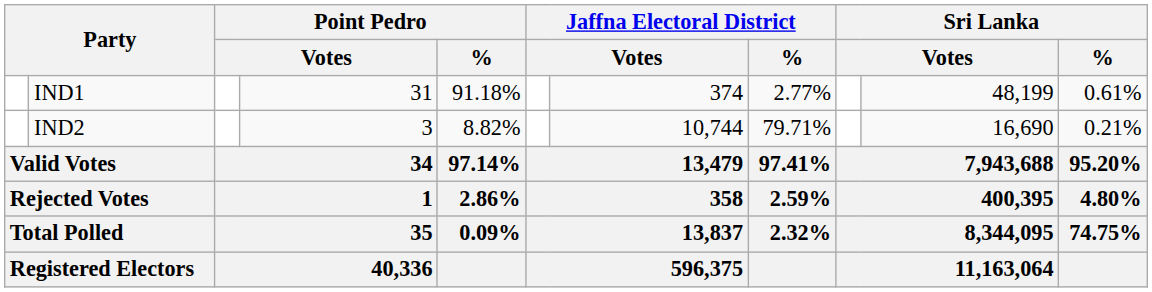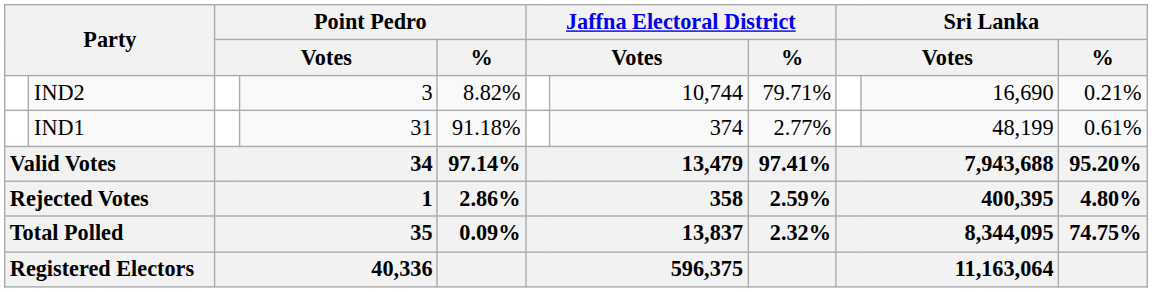 <table class="wikitable">
 <tr>
 <th colspan="2" width="144px"rowspan="2">Party</th>
 <th colspan="3" width="216px">Point Pedro</th>
 <th colspan="3" width="216px"><a href='#'>Jaffna Electoral District</a></th>
 <th colspan="3" width="216px">Sri Lanka</th>
 </tr>
 <tr>
 <th colspan="2" width="144px">Votes</th>
 <th>%</th>
 <th colspan="2" width="144px">Votes</th>
 <th>%</th>
 <th colspan="2" width="144px">Votes</th>
 <th>%</th>
 </tr>
 <tr>
 <td style="background-color:white;" width="10px"></td>
+<td style="text-align:left;">IND2</td>
+<td style="background-color:white;" width="10px"></td>
+<td style="text-align:right;">3</td>
+<td style="text-align:right;">8.82%</td>
+<td style="background-color:white;" width="10px"></td>
+<td style="text-align:right;">10,744</td>
+<td style="text-align:right;">79.71%</td>
+<td style="background-color:white;" width="10px"></td>
+<td style="text-align:right;">16,690</td>
+<td style="text-align:right;">0.21%</td>
+</tr>
+<tr>
+<td style="background-color:white;" width="10px"></td>
 <td style="text-align:left;">IND1</td>
 <td style="background-color:white;" width="10px"></td>
 <td style="text-align:right;">31</td>
 <td style="text-align:right;">91.18%</td>
 <td style="background-color:white;" width="10px"></td>
 <td style="text-align:right;">374</td>
 <td style="text-align:right;">2.77%</td>
 <td style="background-color:white;" width="10px"></td>
 <td style="text-align:right;">48,199</td>
 <td style="text-align:right;">0.61%</td>
-</tr>
-<tr>
-<td style="background-color:white;" width="10px"></td>
-<td style="text-align:left;">IND2</td>
-<td style="background-color:white;" width="10px"></td>
-<td style="text-align:right;">3</td>
-<td style="text-align:right;">8.82%</td>
-<td style="background-color:white;" width="10px"></td>
-<td style="text-align:right;">10,744</td>
-<td style="text-align:right;">79.71%</td>
-<td style="background-color:white;" width="10px"></td>
-<td style="text-align:right;">16,690</td>
-<td style="text-align:right;">0.21%</td>
 </tr>
 <tr>
 <th colspan="2" width="144px"style="text-align:left;">Valid Votes</th>
 <th style="text-align:right;"colspan="2" width="144px">34</th>
 <th style="text-align:right;">97.14%</th>
 <th style="text-align:right;"colspan="2" width="144px">13,479</th>
 <th style="text-align:right;">97.41%</th>
 <th style="text-align:right;"colspan="2" width="144px">7,943,688</th>
 <th style="text-align:right;">95.20%</th>
 </tr>
 <tr>
 <th colspan="2" width="144px"style="text-align:left;">Rejected Votes</th>
 <th style="text-align:right;"colspan="2" width="144px">1</th>
 <th style="text-align:right;">2.86%</th>
 <th style="text-align:right;"colspan="2" width="144px">358</th>
 <th style="text-align:right;">2.59%</th>
 <th style="text-align:right;"colspan="2" width="144px">400,395</th>
 <th style="text-align:right;">4.80%</th>
 </tr>
 <tr>
 <th colspan="2" width="144px"style="text-align:left;">Total Polled</th>
 <th style="text-align:right;"colspan="2" width="144px">35</th>
 <th style="text-align:right;">0.09%</th>
 <th style="text-align:right;"colspan="2" width="144px">13,837</th>
 <th style="text-align:right;">2.32%</th>
 <th style="text-align:right;"colspan="2" width="144px">8,344,095</th>
 <th style="text-align:right;">74.75%</th>
 </tr>
 <tr>
 <th colspan="2" width="144px"style="text-align:left;">Registered Electors</th>
 <th style="text-align:right;"colspan="2" width="144px">40,336</th>
 <th></th>
 <th style="text-align:right;"colspan="2" width="144px">596,375</th>
 <th></th>
 <th style="text-align:right;"colspan="2" width="144px">11,163,064</th>
 <th></th>
 </tr>
 </table>
